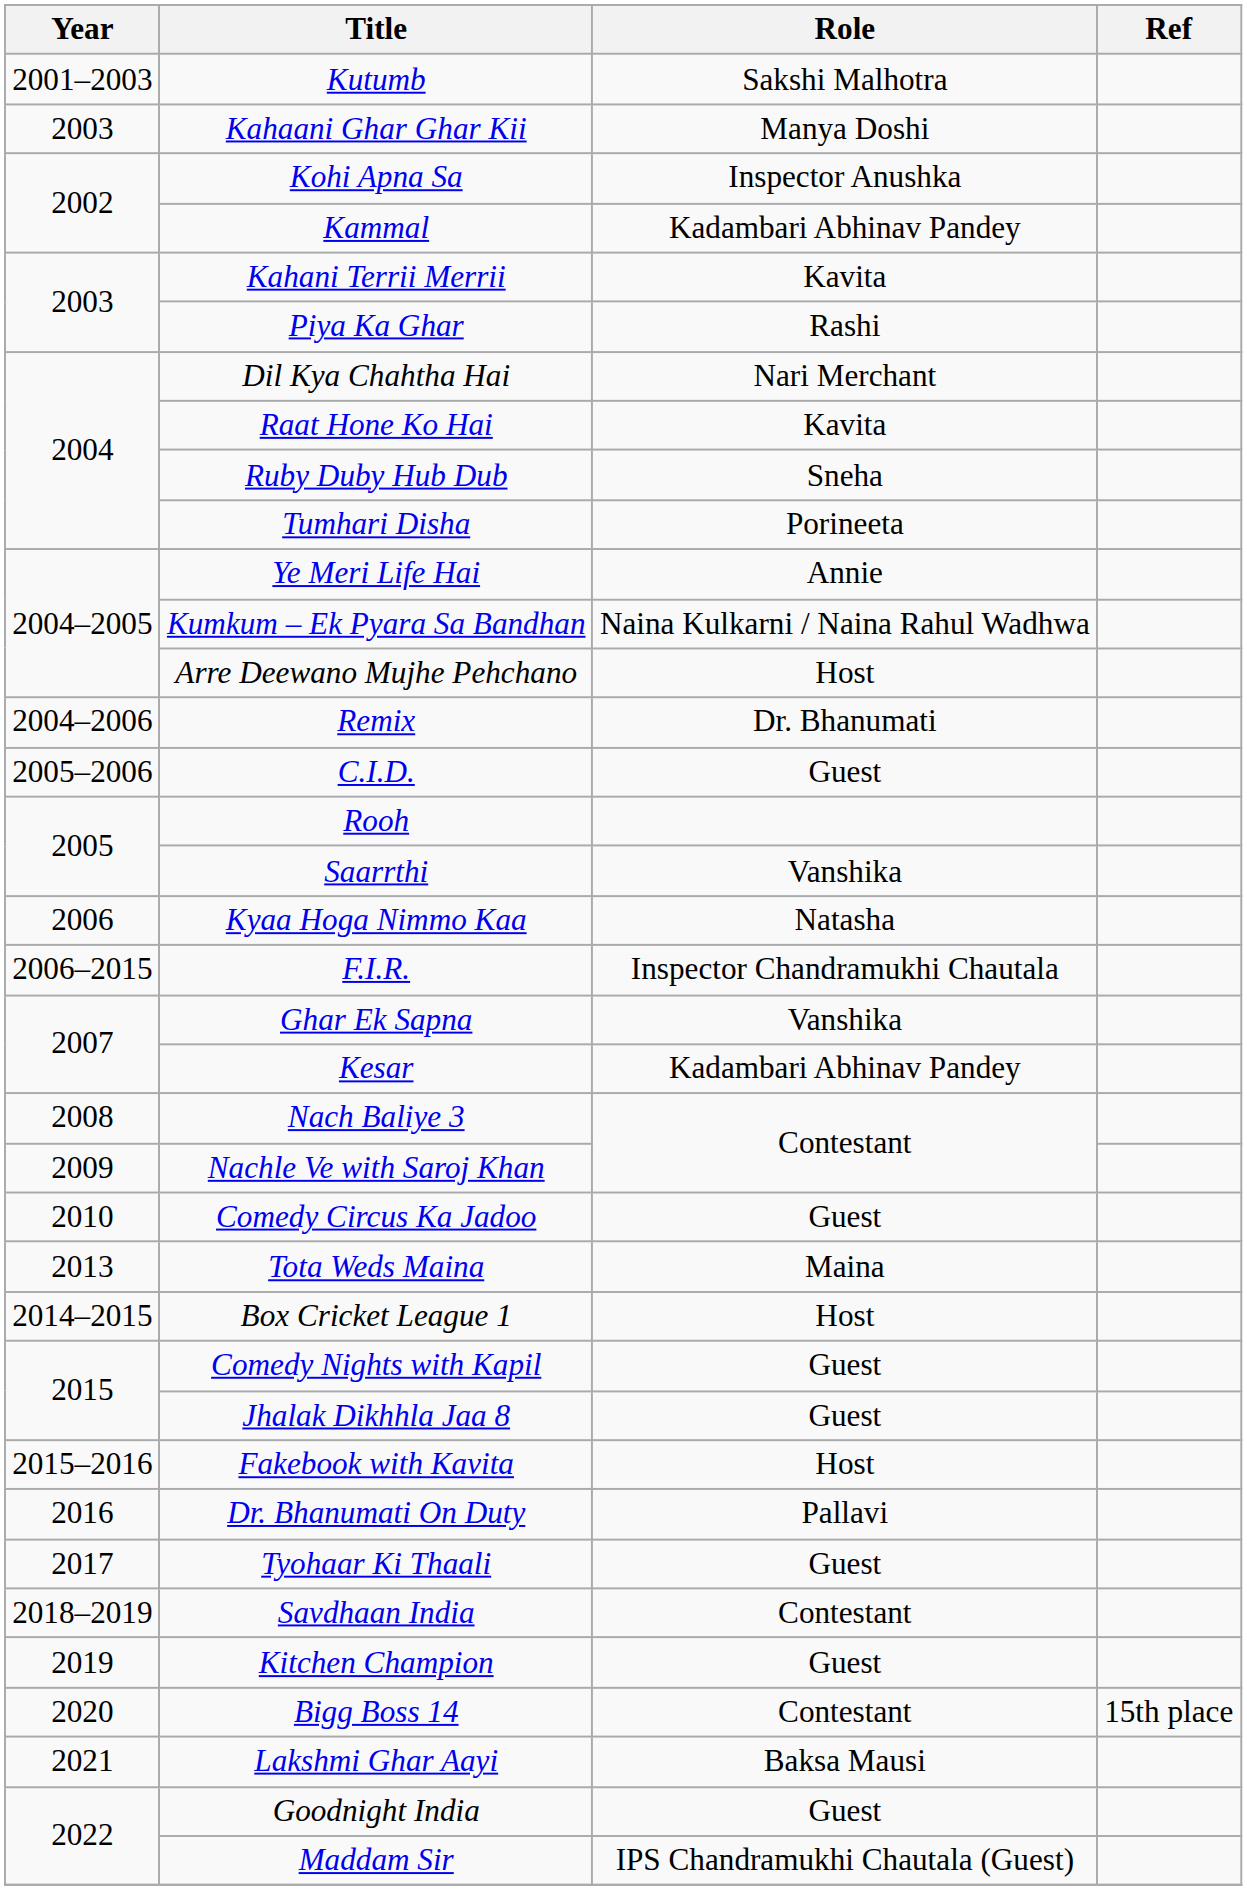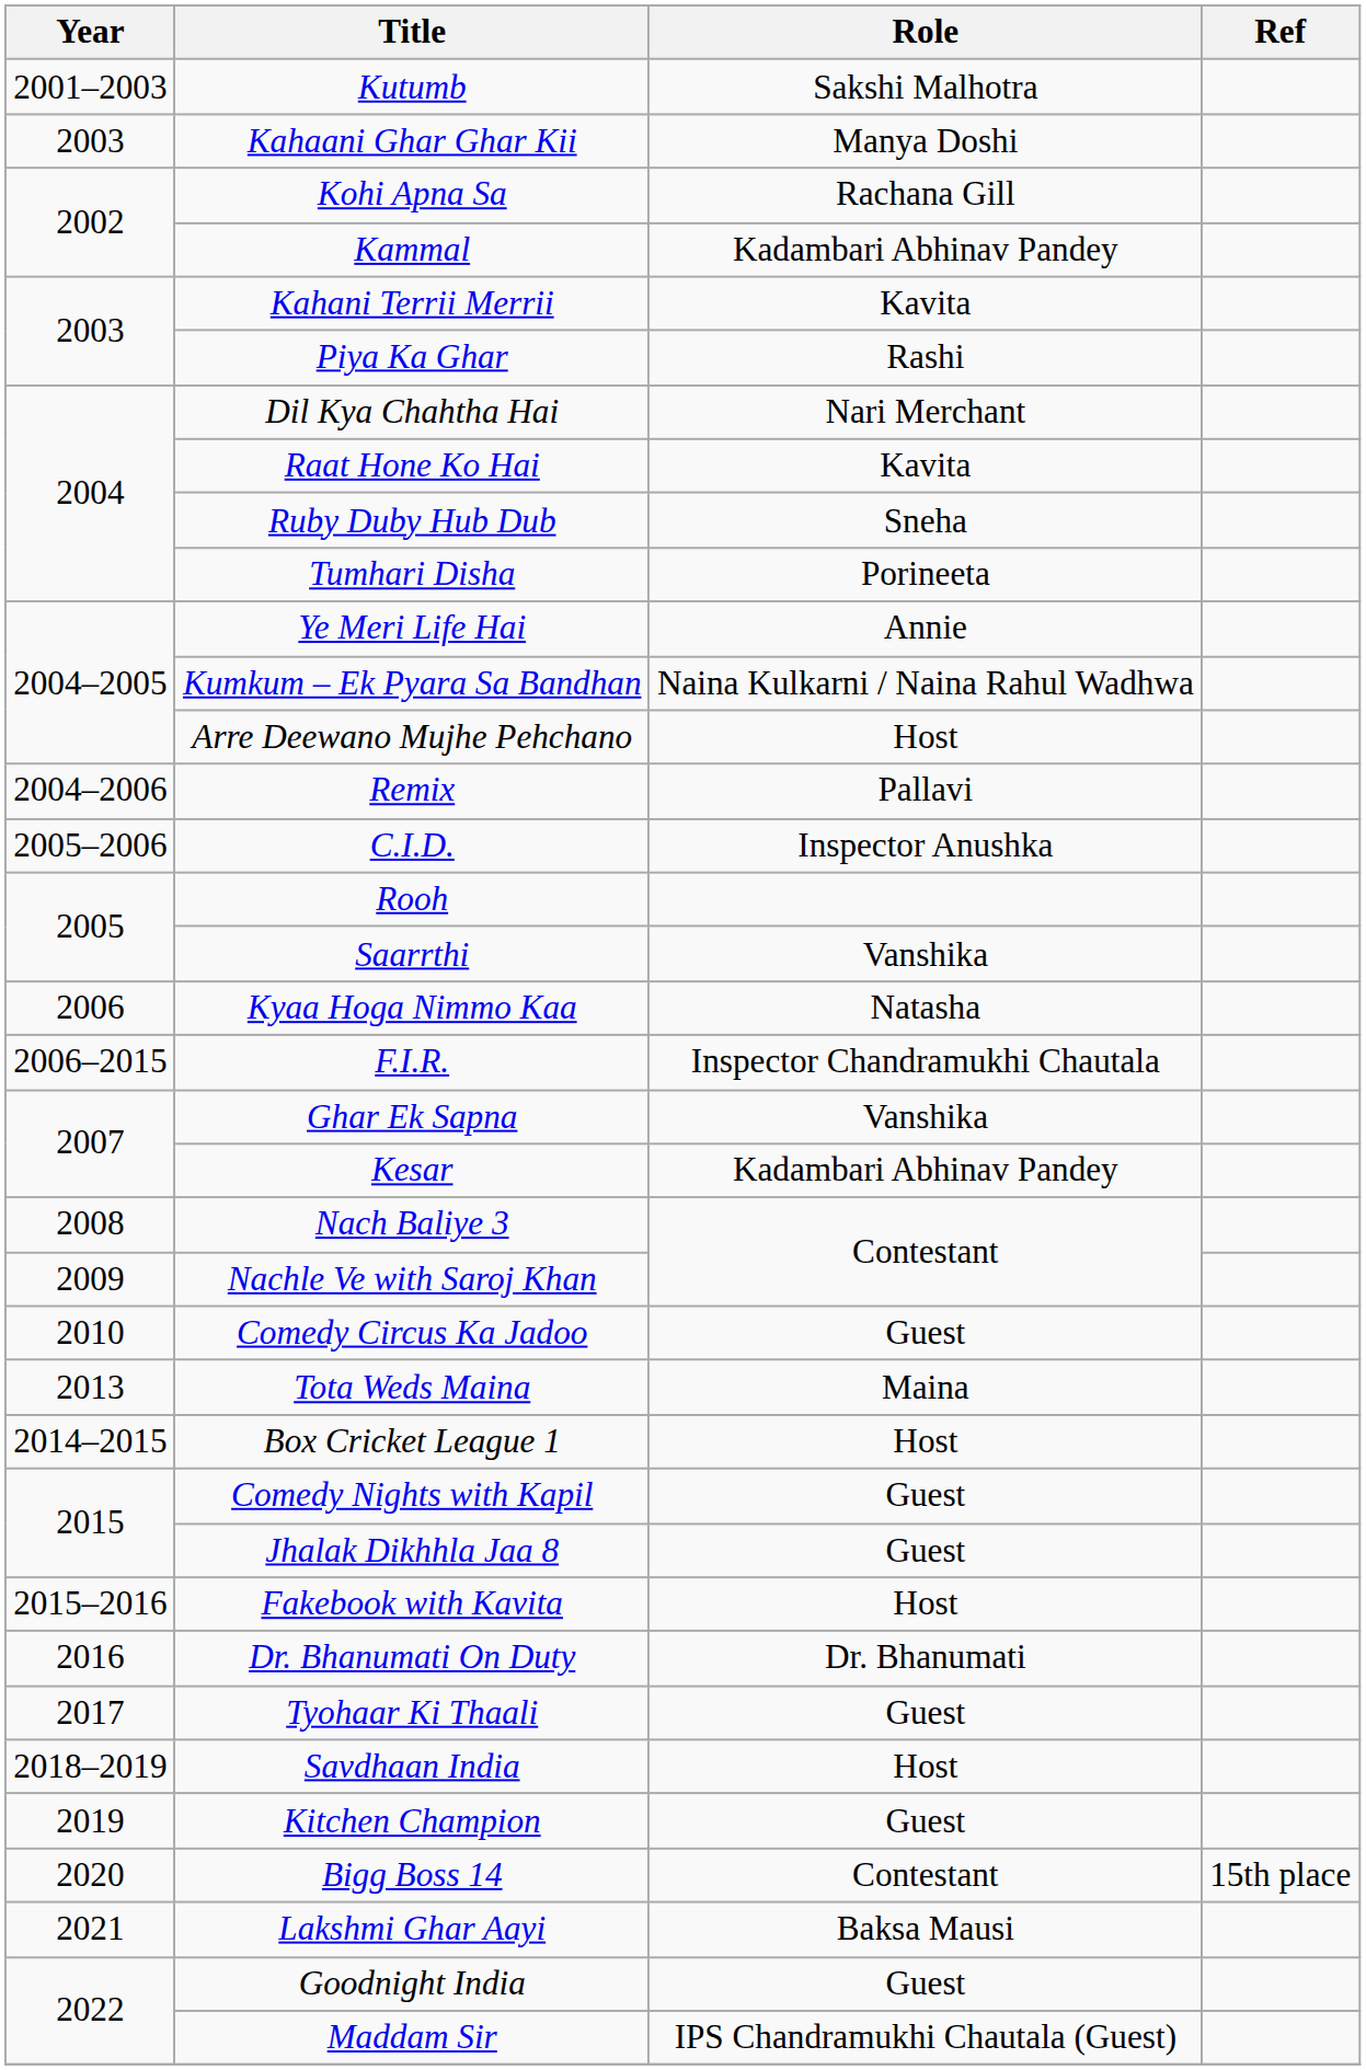 <table class="wikitable" style="text-align:center;">
 <tr>
 <th>Year</th>
 <th>Title</th>
 <th>Role</th>
 <th>Ref</th>
 </tr>
 <tr>
 <td>2001–2003</td>
 <td><em><a href='#'>Kutumb</a></em></td>
 <td>Sakshi Malhotra</td>
 <td></td>
 </tr>
 <tr>
 <td>2003</td>
 <td><em><a href='#'>Kahaani Ghar Ghar Kii</a></em></td>
 <td>Manya Doshi</td>
 <td></td>
 </tr>
 <tr>
 <td rowspan="2">2002</td>
 <td><em><a href='#'>Kohi Apna Sa</a></em></td>
-<td>Inspector Anushka</td>
+<td>Rachana Gill</td>
 <td></td>
 </tr>
 <tr>
 <td><em><a href='#'>Kammal</a></em></td>
 <td>Kadambari Abhinav Pandey</td>
 <td></td>
 </tr>
 <tr>
 <td rowspan="2">2003</td>
 <td><em><a href='#'>Kahani Terrii Merrii</a></em></td>
 <td>Kavita</td>
 <td></td>
 </tr>
 <tr>
 <td><em><a href='#'>Piya Ka Ghar</a></em></td>
 <td>Rashi</td>
 <td></td>
 </tr>
 <tr>
 <td rowspan="4">2004</td>
 <td><em>Dil Kya Chahtha Hai</em></td>
 <td>Nari Merchant</td>
 <td></td>
 </tr>
 <tr>
 <td><em><a href='#'>Raat Hone Ko Hai</a></em></td>
 <td>Kavita</td>
 <td></td>
 </tr>
 <tr>
 <td><em><a href='#'>Ruby Duby Hub Dub</a></em></td>
 <td>Sneha</td>
 <td></td>
 </tr>
 <tr>
 <td><em><a href='#'>Tumhari Disha</a></em></td>
 <td>Porineeta</td>
 <td></td>
 </tr>
 <tr>
 <td rowspan="3">2004–2005</td>
 <td><em><a href='#'>Ye Meri Life Hai</a></em></td>
 <td>Annie</td>
 <td></td>
 </tr>
 <tr>
 <td><em><a href='#'>Kumkum – Ek Pyara Sa Bandhan</a></em></td>
 <td>Naina Kulkarni / Naina Rahul Wadhwa</td>
 <td></td>
 </tr>
 <tr>
 <td><em>Arre Deewano Mujhe Pehchano</em></td>
 <td>Host</td>
 <td></td>
 </tr>
 <tr>
 <td>2004–2006</td>
 <td><em><a href='#'>Remix</a></em></td>
-<td>Dr. Bhanumati</td>
+<td>Pallavi</td>
 <td></td>
 </tr>
 <tr>
 <td>2005–2006</td>
 <td><em><a href='#'>C.I.D.</a></em></td>
-<td>Guest</td>
+<td>Inspector Anushka</td>
 <td></td>
 </tr>
 <tr>
 <td rowspan="2">2005</td>
 <td><em><a href='#'>Rooh</a></em></td>
 <td></td>
 <td></td>
 </tr>
 <tr>
 <td><em><a href='#'>Saarrthi</a></em></td>
 <td>Vanshika</td>
 <td></td>
 </tr>
 <tr>
 <td>2006</td>
 <td><em><a href='#'>Kyaa Hoga Nimmo Kaa</a></em></td>
 <td>Natasha</td>
 <td></td>
 </tr>
 <tr>
 <td>2006–2015</td>
 <td><em><a href='#'>F.I.R.</a></em></td>
 <td>Inspector Chandramukhi Chautala</td>
 <td></td>
 </tr>
 <tr>
 <td rowspan="2">2007</td>
 <td><em><a href='#'>Ghar Ek Sapna</a></em></td>
 <td>Vanshika</td>
 <td></td>
 </tr>
 <tr>
 <td><em><a href='#'>Kesar</a></em></td>
 <td>Kadambari Abhinav Pandey</td>
 <td></td>
 </tr>
 <tr>
 <td>2008</td>
 <td><em><a href='#'>Nach Baliye 3</a></em></td>
 <td rowspan="2">Contestant</td>
 <td></td>
 </tr>
 <tr>
 <td>2009</td>
 <td><em><a href='#'>Nachle Ve with Saroj Khan</a></em></td>
 <td></td>
 </tr>
 <tr>
 <td>2010</td>
 <td><em><a href='#'>Comedy Circus Ka Jadoo</a></em></td>
 <td>Guest</td>
 <td></td>
 </tr>
 <tr>
 <td>2013</td>
 <td><em><a href='#'>Tota Weds Maina</a></em></td>
 <td>Maina</td>
 <td></td>
 </tr>
 <tr>
 <td>2014–2015</td>
 <td><em>Box Cricket League 1</em></td>
 <td>Host</td>
 <td></td>
 </tr>
 <tr>
 <td rowspan="2">2015</td>
 <td><em><a href='#'>Comedy Nights with Kapil</a></em></td>
 <td>Guest</td>
 <td></td>
 </tr>
 <tr>
 <td><em><a href='#'>Jhalak Dikhhla Jaa 8</a></em></td>
 <td>Guest</td>
 <td></td>
 </tr>
 <tr>
 <td>2015–2016</td>
 <td><em><a href='#'>Fakebook with Kavita</a></em></td>
 <td>Host</td>
 <td></td>
 </tr>
 <tr>
 <td>2016</td>
 <td><em><a href='#'>Dr. Bhanumati On Duty</a></em></td>
-<td>Pallavi</td>
+<td>Dr. Bhanumati</td>
 <td></td>
 </tr>
 <tr>
 <td>2017</td>
 <td><em><a href='#'>Tyohaar Ki Thaali</a></em></td>
 <td>Guest</td>
 <td></td>
 </tr>
 <tr>
 <td>2018–2019</td>
 <td><em><a href='#'>Savdhaan India</a></em></td>
-<td>Contestant</td>
+<td>Host</td>
 <td></td>
 </tr>
 <tr>
 <td>2019</td>
 <td><em><a href='#'>Kitchen Champion</a></em></td>
 <td>Guest</td>
 <td></td>
 </tr>
 <tr>
 <td>2020</td>
 <td><em><a href='#'>Bigg Boss 14</a></em></td>
 <td>Contestant</td>
 <td>15th place</td>
 </tr>
 <tr>
 <td>2021</td>
 <td><em><a href='#'>Lakshmi Ghar Aayi</a></em></td>
 <td>Baksa Mausi</td>
 <td></td>
 </tr>
 <tr>
 <td rowspan="2">2022</td>
 <td><em>Goodnight India</em></td>
 <td>Guest</td>
 <td></td>
 </tr>
 <tr>
 <td><em><a href='#'>Maddam Sir</a></em></td>
 <td>IPS Chandramukhi Chautala (Guest)</td>
 <td></td>
 </tr>
 <tr>
 </tr>
 </table>
